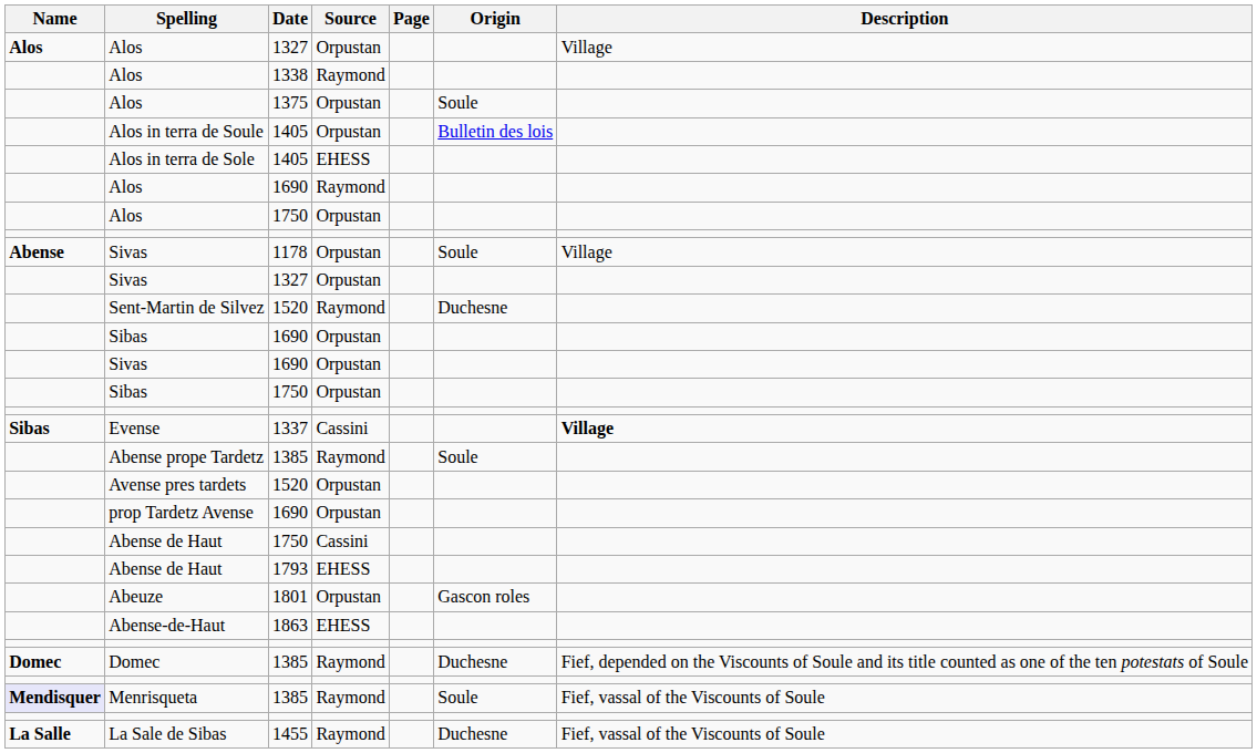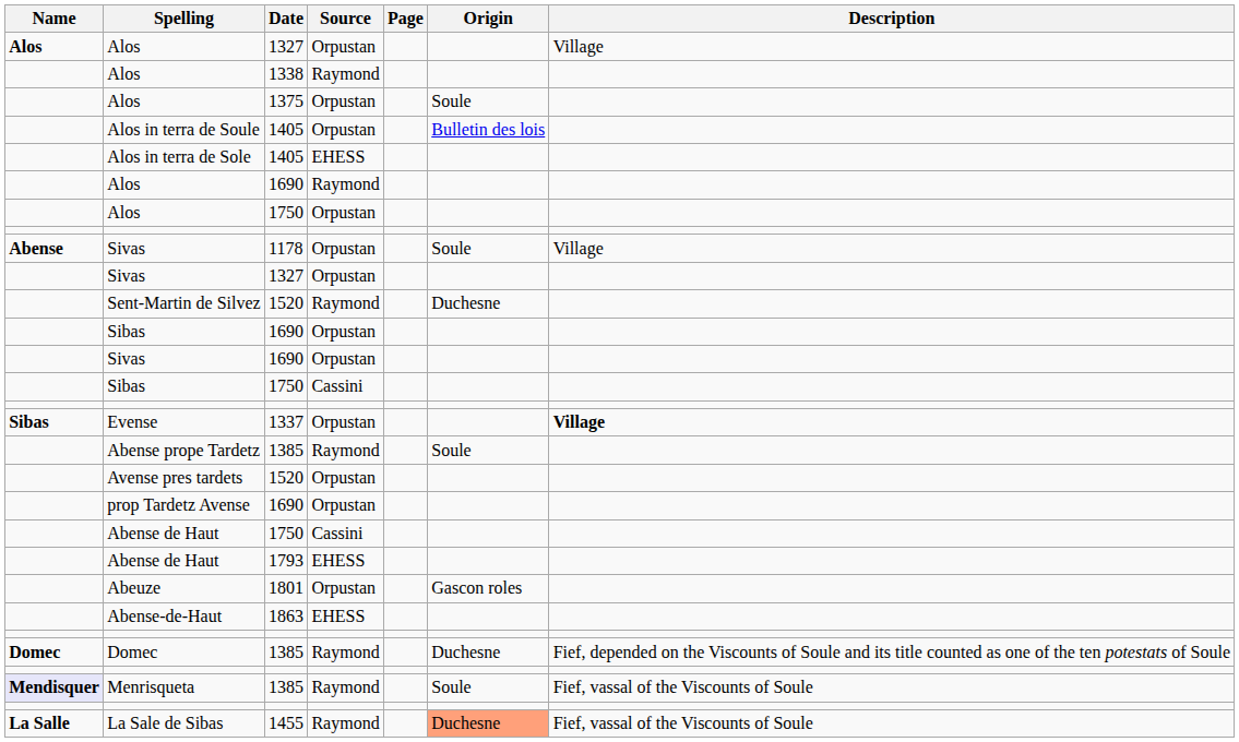 <table class="wikitable">
 <tr>
 <th>Name</th>
 <th>Spelling</th>
 <th>Date</th>
 <th>Source</th>
 <th>Page</th>
 <th>Origin</th>
 <th>Description</th>
 </tr>
 <tr>
 <td><strong>Alos</strong></td>
 <td>Alos</td>
 <td>1327</td>
 <td>Orpustan</td>
 <td></td>
 <td></td>
 <td>Village</td>
 </tr>
 <tr>
 <td></td>
 <td>Alos</td>
 <td>1338</td>
 <td>Raymond</td>
 <td></td>
 <td></td>
 <td></td>
 </tr>
 <tr>
 <td></td>
 <td>Alos</td>
 <td>1375</td>
 <td>Orpustan</td>
 <td></td>
 <td>Soule</td>
 <td></td>
 </tr>
 <tr>
 <td></td>
 <td>Alos in terra de Soule</td>
 <td>1405</td>
 <td>Orpustan</td>
 <td></td>
 <td><a href='#'>Bulletin des lois</a></td>
 <td></td>
 </tr>
 <tr>
 <td></td>
 <td>Alos in terra de Sole</td>
 <td>1405</td>
 <td>EHESS</td>
 <td></td>
 <td></td>
 <td></td>
 </tr>
 <tr>
 <td></td>
 <td>Alos</td>
 <td>1690</td>
 <td>Raymond</td>
 <td></td>
 <td></td>
 <td></td>
 </tr>
 <tr>
 <td></td>
 <td>Alos</td>
 <td>1750</td>
 <td>Orpustan</td>
 <td></td>
 <td></td>
 <td></td>
 </tr>
 <tr>
 <td></td>
 <td></td>
 <td></td>
 <td></td>
 <td></td>
 <td></td>
 <td></td>
 </tr>
 <tr>
 <td><strong>Abense</strong></td>
 <td>Sivas</td>
 <td>1178</td>
 <td>Orpustan</td>
 <td></td>
 <td>Soule</td>
 <td>Village</td>
 </tr>
 <tr>
 <td></td>
 <td>Sivas</td>
 <td>1327</td>
 <td>Orpustan</td>
 <td></td>
 <td></td>
 <td></td>
 </tr>
 <tr>
 <td></td>
 <td>Sent-Martin de Silvez</td>
 <td>1520</td>
 <td>Raymond</td>
 <td></td>
 <td>Duchesne</td>
 <td></td>
 </tr>
 <tr>
 <td></td>
 <td>Sibas</td>
 <td>1690</td>
 <td>Orpustan</td>
 <td></td>
 <td></td>
 <td></td>
 </tr>
 <tr>
 <td></td>
 <td>Sivas</td>
 <td>1690</td>
 <td>Orpustan</td>
 <td></td>
 <td></td>
 <td></td>
 </tr>
 <tr>
 <td></td>
 <td>Sibas</td>
 <td>1750</td>
-<td>Orpustan</td>
+<td>Cassini</td>
 <td></td>
 <td></td>
 <td></td>
 </tr>
 <tr>
 <td></td>
 <td></td>
 <td></td>
 <td></td>
 <td></td>
 <td></td>
 <td></td>
 </tr>
 <tr>
 <td><strong>Sibas</strong></td>
 <td>Evense</td>
 <td>1337</td>
-<td>Cassini</td>
+<td>Orpustan</td>
 <td></td>
 <td></td>
 <td><strong>Village</strong></td>
 </tr>
 <tr>
 <td></td>
 <td>Abense prope Tardetz</td>
 <td>1385</td>
 <td>Raymond</td>
 <td></td>
 <td>Soule</td>
 <td></td>
 </tr>
 <tr>
 <td></td>
 <td>Avense pres tardets</td>
 <td>1520</td>
 <td>Orpustan</td>
 <td></td>
 <td></td>
 <td></td>
 </tr>
 <tr>
 <td></td>
 <td>prop Tardetz Avense</td>
 <td>1690</td>
 <td>Orpustan</td>
 <td></td>
 <td></td>
 <td></td>
 </tr>
 <tr>
 <td></td>
 <td>Abense de Haut</td>
 <td>1750</td>
 <td>Cassini</td>
 <td></td>
 <td></td>
 <td></td>
 </tr>
 <tr>
 <td></td>
 <td>Abense de Haut</td>
 <td>1793</td>
 <td>EHESS</td>
 <td></td>
 <td></td>
 <td></td>
 </tr>
 <tr>
 <td></td>
 <td>Abeuze</td>
 <td>1801</td>
 <td>Orpustan</td>
 <td></td>
 <td>Gascon roles</td>
 <td></td>
 </tr>
 <tr>
 <td></td>
 <td>Abense-de-Haut</td>
 <td>1863</td>
 <td>EHESS</td>
 <td></td>
 <td></td>
 <td></td>
 </tr>
 <tr>
 <td></td>
 <td></td>
 <td></td>
 <td></td>
 <td></td>
 <td></td>
 <td></td>
 </tr>
 <tr>
 <td><strong>Domec</strong></td>
 <td>Domec</td>
 <td>1385</td>
 <td>Raymond</td>
 <td></td>
 <td>Duchesne</td>
 <td>Fief, depended on the Viscounts of Soule and its title counted as one of the ten <em>potestats</em> of Soule</td>
 </tr>
 <tr>
 <td></td>
 <td></td>
 <td></td>
 <td></td>
 <td></td>
 <td></td>
 <td></td>
 </tr>
 <tr>
 <td style="background: lavender;"><strong>Mendisquer</strong></td>
 <td>Menrisqueta</td>
 <td>1385</td>
 <td>Raymond</td>
 <td></td>
 <td>Soule</td>
 <td>Fief, vassal of the Viscounts of Soule</td>
 </tr>
 <tr>
 <td></td>
 <td></td>
 <td></td>
 <td></td>
 <td></td>
 <td></td>
 <td></td>
 </tr>
 <tr>
 <td><strong>La Salle</strong></td>
 <td>La Sale de Sibas</td>
 <td>1455</td>
 <td>Raymond</td>
 <td></td>
-<td>Duchesne</td>
+<td style="background: lightsalmon;">Duchesne</td>
 <td>Fief, vassal of the Viscounts of Soule</td>
 </tr>
 </table>
